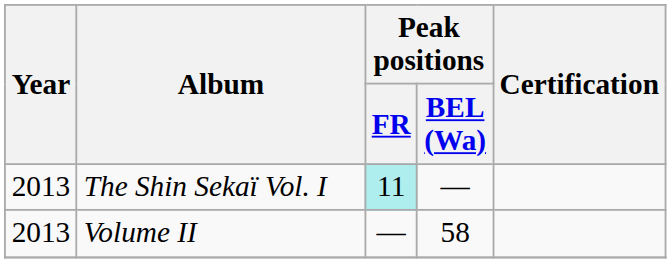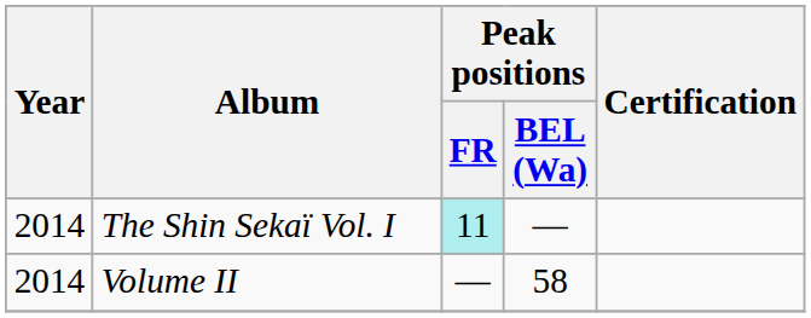 <table class="wikitable">
 <tr>
 <th align="center" rowspan="2" width="10">Year</th>
 <th align="center" rowspan="2" width="150">Album</th>
 <th align="center" colspan="2" width="20">Peak positions</th>
 <th align="center" rowspan="2" width="70">Certification</th>
 </tr>
 <tr>
 <th><a href='#'>FR</a><br></th>
 <th><a href='#'>BEL<br>(Wa)</a><br></th>
 </tr>
 <tr>
-<td>2013</td>
+<td>2014</td>
 <td><em>The Shin Sekaï Vol. I</em></td>
 <td style="background: paleturquoise; text-align:center;">11</td>
 <td style="text-align:center;">—</td>
 <td></td>
 </tr>
 <tr>
-<td>2013</td>
+<td>2014</td>
 <td><em>Volume II</em></td>
 <td style="text-align:center;">—</td>
 <td style="text-align:center;">58</td>
 <td></td>
 </tr>
 <tr>
 </tr>
 </table>
